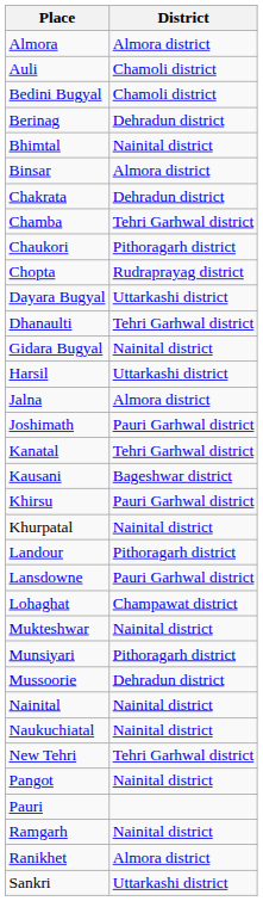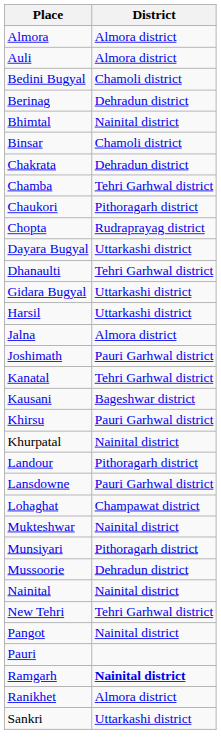 <table class="wikitable sortable">
 <tr>
 <th>Place</th>
 <th>District</th>
 </tr>
 <tr>
 <td><a href='#'>Almora</a></td>
 <td><a href='#'>Almora district</a></td>
 </tr>
 <tr>
 <td><a href='#'>Auli</a></td>
-<td><a href='#'>Chamoli district</a></td>
+<td><a href='#'>Almora district</a></td>
 </tr>
 <tr>
 <td><a href='#'>Bedini Bugyal</a></td>
 <td><a href='#'>Chamoli district</a></td>
 </tr>
 <tr>
 <td><a href='#'>Berinag</a></td>
 <td><a href='#'>Dehradun district</a></td>
 </tr>
 <tr>
 <td><a href='#'>Bhimtal</a></td>
 <td><a href='#'>Nainital district</a></td>
 </tr>
 <tr>
 <td><a href='#'>Binsar</a></td>
-<td><a href='#'>Almora district</a></td>
+<td><a href='#'>Chamoli district</a></td>
 </tr>
 <tr>
 <td><a href='#'>Chakrata</a></td>
 <td><a href='#'>Dehradun district</a></td>
 </tr>
 <tr>
 <td><a href='#'>Chamba</a></td>
 <td><a href='#'>Tehri Garhwal district</a></td>
 </tr>
 <tr>
 <td><a href='#'>Chaukori</a></td>
 <td><a href='#'>Pithoragarh district</a></td>
 </tr>
 <tr>
 <td><a href='#'>Chopta</a></td>
 <td><a href='#'>Rudraprayag district</a></td>
 </tr>
 <tr>
 <td><a href='#'>Dayara Bugyal</a></td>
 <td><a href='#'>Uttarkashi district</a></td>
 </tr>
 <tr>
 <td><a href='#'>Dhanaulti</a></td>
 <td><a href='#'>Tehri Garhwal district</a></td>
 </tr>
 <tr>
 <td><a href='#'>Gidara Bugyal</a></td>
-<td><a href='#'>Nainital district</a></td>
+<td><a href='#'>Uttarkashi district</a></td>
 </tr>
 <tr>
 <td><a href='#'>Harsil</a></td>
 <td><a href='#'>Uttarkashi district</a></td>
 </tr>
 <tr>
 <td><a href='#'>Jalna</a></td>
 <td><a href='#'>Almora district</a></td>
 </tr>
 <tr>
 <td><a href='#'>Joshimath</a></td>
 <td><a href='#'>Pauri Garhwal district</a></td>
 </tr>
 <tr>
 <td><a href='#'>Kanatal</a></td>
 <td><a href='#'>Tehri Garhwal district</a></td>
 </tr>
 <tr>
 <td><a href='#'>Kausani</a></td>
 <td><a href='#'>Bageshwar district</a></td>
 </tr>
 <tr>
 <td><a href='#'>Khirsu</a></td>
 <td><a href='#'>Pauri Garhwal district</a></td>
 </tr>
 <tr>
 <td>Khurpatal</td>
 <td><a href='#'>Nainital district</a></td>
 </tr>
 <tr>
 <td><a href='#'>Landour</a></td>
 <td><a href='#'>Pithoragarh district</a></td>
 </tr>
 <tr>
 <td><a href='#'>Lansdowne</a></td>
 <td><a href='#'>Pauri Garhwal district</a></td>
 </tr>
 <tr>
 <td><a href='#'>Lohaghat</a></td>
 <td><a href='#'>Champawat district</a></td>
 </tr>
 <tr>
 <td><a href='#'>Mukteshwar</a></td>
 <td><a href='#'>Nainital district</a></td>
 </tr>
 <tr>
 <td><a href='#'>Munsiyari</a></td>
 <td><a href='#'>Pithoragarh district</a></td>
 </tr>
 <tr>
 <td><a href='#'>Mussoorie</a></td>
 <td><a href='#'>Dehradun district</a></td>
 </tr>
 <tr>
 <td><a href='#'>Nainital</a></td>
 <td><a href='#'>Nainital district</a></td>
 </tr>
 <tr>
-<td><a href='#'>Naukuchiatal</a></td>
-<td><a href='#'>Nainital district</a></td>
-</tr>
-<tr>
 <td><a href='#'>New Tehri</a></td>
 <td><a href='#'>Tehri Garhwal district</a></td>
 </tr>
 <tr>
 <td><a href='#'>Pangot</a></td>
 <td><a href='#'>Nainital district</a></td>
 </tr>
 <tr>
 <td><a href='#'>Pauri</a></td>
 <td></td>
 </tr>
 <tr>
 <td><a href='#'> Ramgarh</a></td>
-<td><a href='#'>Nainital district</a></td>
+<td><strong><a href='#'>Nainital district</a></strong></td>
 </tr>
 <tr>
 <td><a href='#'>Ranikhet</a></td>
 <td><a href='#'>Almora district</a></td>
 </tr>
 <tr>
 <td>Sankri</td>
 <td><a href='#'>Uttarkashi district</a></td>
 </tr>
 </table>
